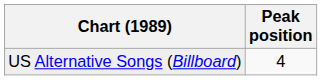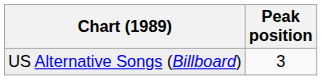 <table class="wikitable sortable plainrowheaders">
 <tr>
 <th>Chart (1989)</th>
 <th>Peak<br>position</th>
 </tr>
 <tr>
 <td bgcolor="#efefef">US <a href='#'>Alternative Songs</a> (<a href='#'><em>Billboard</em></a>)</td>
-<td align="center">4</td>
+<td align="center">3</td>
 </tr>
 </table>
